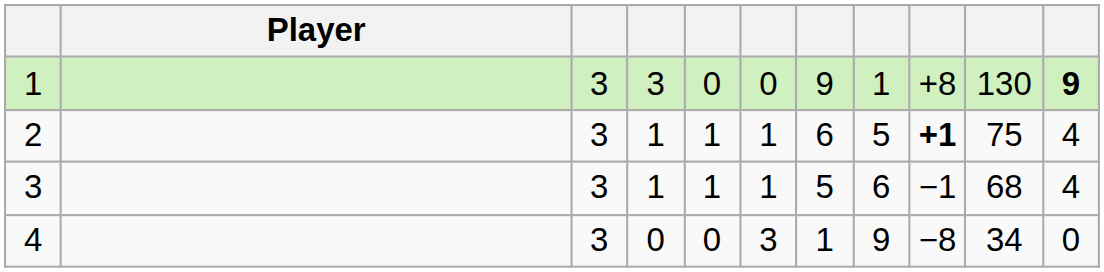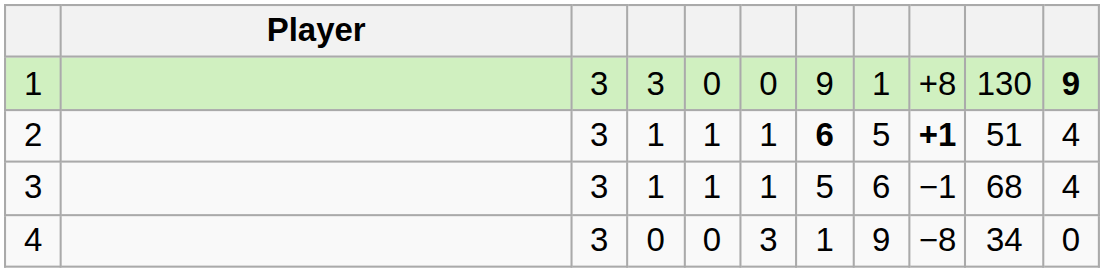 <table class="wikitable" style="text-align:center; margin: 1em auto 1em auto, align:left">
 <tr>
 <th width=20></th>
 <th width=240>Player</th>
 <th width=20></th>
 <th width=20></th>
 <th width=20></th>
 <th width=20></th>
 <th width=20></th>
 <th width=20></th>
 <th width=20></th>
 <th width=30></th>
 <th width=20></th>
 </tr>
 <tr style="background:#D0F0C0;">
 <td>1</td>
 <td align=left></td>
 <td>3</td>
 <td>3</td>
 <td>0</td>
 <td>0</td>
 <td>9</td>
 <td>1</td>
 <td>+8</td>
 <td>130</td>
 <td><strong>9</strong></td>
 </tr>
 <tr style=>
 <td>2</td>
 <td align=left></td>
 <td>3</td>
 <td>1</td>
 <td>1</td>
 <td>1</td>
-<td>6</td>
+<td><strong>6</strong></td>
 <td>5</td>
 <td><strong>+1</strong></td>
-<td>75</td>
+<td>51</td>
 <td>4</td>
 </tr>
 <tr style=>
 <td>3</td>
 <td align=left></td>
 <td>3</td>
 <td>1</td>
 <td>1</td>
 <td>1</td>
 <td>5</td>
 <td>6</td>
 <td>−1</td>
 <td>68</td>
 <td>4</td>
 </tr>
 <tr style=>
 <td>4</td>
 <td align=left></td>
 <td>3</td>
 <td>0</td>
 <td>0</td>
 <td>3</td>
 <td>1</td>
 <td>9</td>
 <td>−8</td>
 <td>34</td>
 <td>0</td>
 </tr>
 </table>
